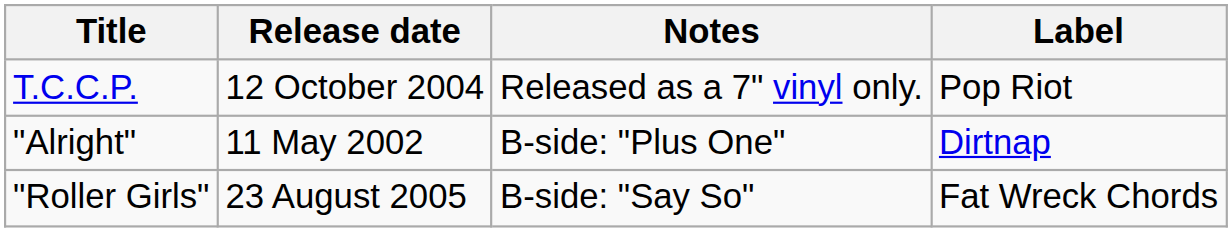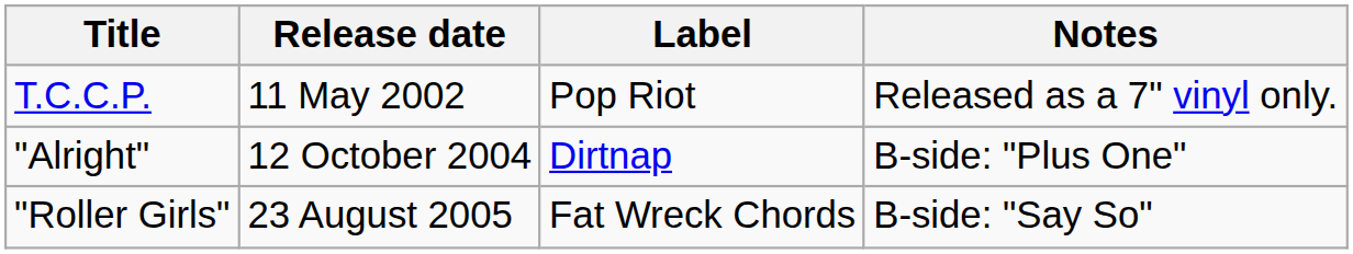 <table class="wikitable">
 <tr>
 <th>Title</th>
 <th>Release date</th>
+<th>Label</th>
 <th>Notes</th>
-<th>Label</th>
 </tr>
 <tr>
 <td><a href='#'>T.C.C.P.</a></td>
-<td>12 October 2004</td>
+<td>11 May 2002</td>
+<td>Pop Riot</td>
 <td>Released as a 7" <a href='#'>vinyl</a> only.</td>
-<td>Pop Riot</td>
 </tr>
 <tr>
 <td>"Alright"</td>
-<td>11 May 2002</td>
+<td>12 October 2004</td>
+<td><a href='#'>Dirtnap</a></td>
 <td>B-side: "Plus One"</td>
-<td><a href='#'>Dirtnap</a></td>
 </tr>
 <tr>
 <td>"Roller Girls"</td>
 <td>23 August 2005</td>
+<td>Fat Wreck Chords</td>
 <td>B-side: "Say So"</td>
-<td>Fat Wreck Chords</td>
 </tr>
 </table>
